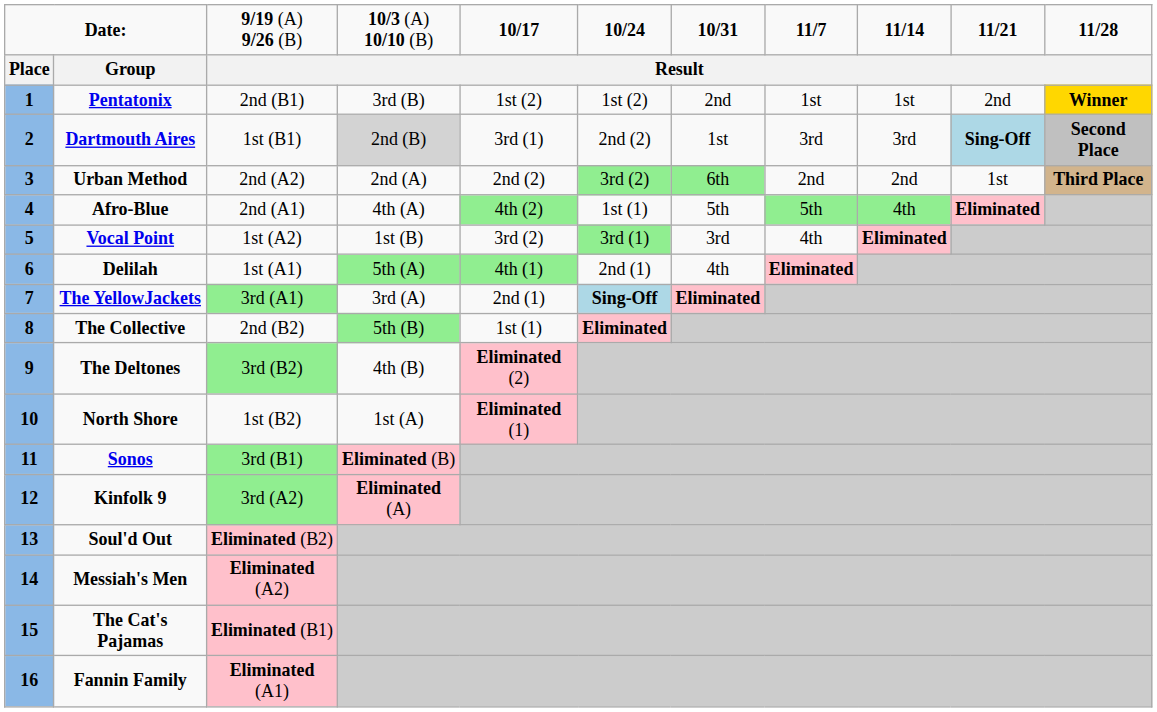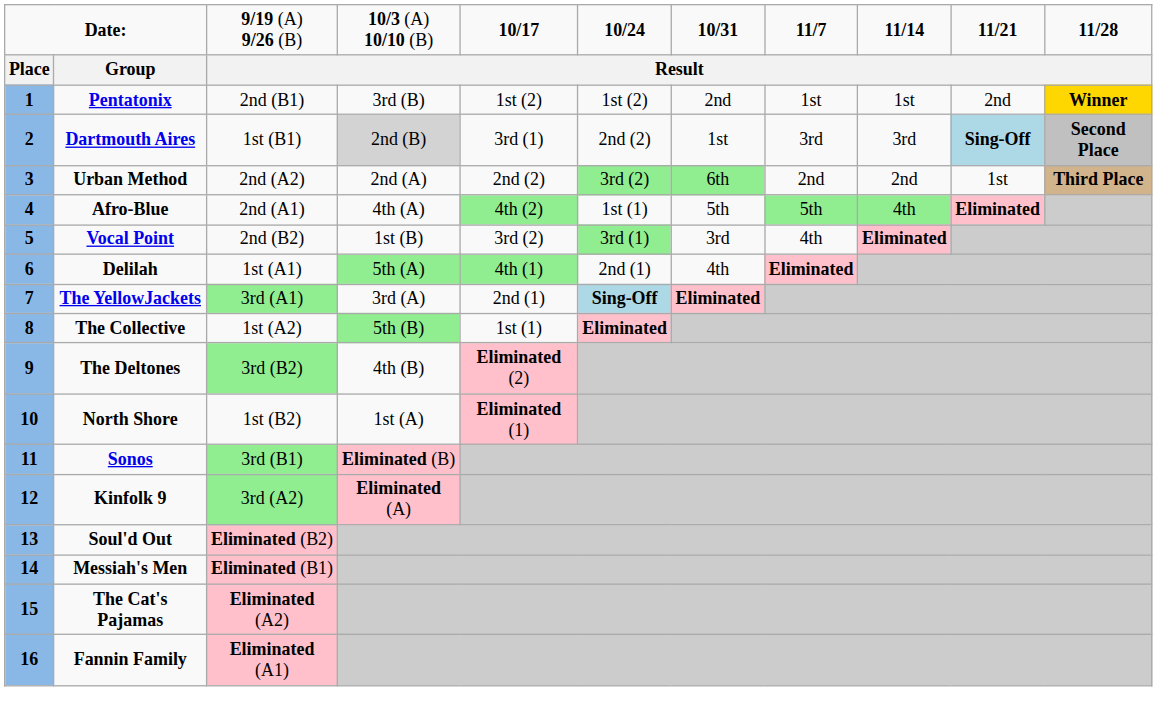 <table class="wikitable" style="text-align:center; font-size:85%">
 <tr style="text-align:center;">
 <td colspan="2"><strong>Date:</strong></td>
 <td><strong>9/19</strong> (A)<br><strong>9/26</strong> (B)</td>
 <td><strong>10/3</strong> (A)<br><strong>10/10</strong> (B)</td>
 <td><strong>10/17</strong></td>
 <td><strong>10/24</strong></td>
 <td><strong>10/31</strong></td>
 <td><strong>11/7</strong></td>
 <td><strong>11/14</strong></td>
 <td><strong>11/21</strong></td>
 <td><strong>11/28</strong></td>
 </tr>
 <tr>
 <th>Place</th>
 <th>Group</th>
 <th colspan="9" style="text-align:center;">Result</th>
 </tr>
 <tr>
 <td style="background:#8ab8e6; text-align:center;"><strong>1</strong></td>
 <td><strong><a href='#'>Pentatonix</a></strong></td>
 <td>2nd (B1)</td>
 <td>3rd (B)</td>
 <td>1st (2)</td>
 <td>1st (2)</td>
 <td>2nd</td>
 <td>1st</td>
 <td>1st</td>
 <td>2nd</td>
 <td style="background:gold"><strong>Winner</strong></td>
 </tr>
 <tr>
 <td style="background:#8ab8e6; text-align:center;"><strong>2</strong></td>
 <td><strong><a href='#'>Dartmouth Aires</a></strong></td>
 <td>1st (B1)</td>
 <td style="background: lightgrey;">2nd (B)</td>
 <td>3rd (1)</td>
 <td>2nd (2)</td>
 <td>1st</td>
 <td>3rd</td>
 <td>3rd</td>
 <td style="background:lightblue"><strong>Sing-Off</strong></td>
 <td style="background:silver"><strong>Second Place</strong></td>
 </tr>
 <tr>
 <td style="background:#8ab8e6; text-align:center;"><strong>3</strong></td>
 <td><strong>Urban Method</strong></td>
 <td>2nd (A2)</td>
 <td>2nd (A)</td>
 <td>2nd (2)</td>
 <td style="background:lightgreen">3rd (2)</td>
 <td style="background:lightgreen">6th</td>
 <td>2nd</td>
 <td>2nd</td>
 <td>1st</td>
 <td style="background:tan"><strong>Third Place</strong></td>
 </tr>
 <tr>
 <td style="background:#8ab8e6; text-align:center;"><strong>4</strong></td>
 <td><strong>Afro-Blue</strong></td>
 <td>2nd (A1)</td>
 <td>4th (A)</td>
 <td style="background:lightgreen;">4th (2)</td>
 <td>1st (1)</td>
 <td>5th</td>
 <td style="background:lightgreen;">5th</td>
 <td style="background:lightgreen;">4th</td>
 <td style="background:pink;"><strong>Eliminated</strong></td>
 <td bgcolor="CCCCCC" colspan="1"></td>
 </tr>
 <tr>
 <td style="text-align:center; background:#8ab8e6;"><strong>5</strong></td>
 <td><strong><a href='#'>Vocal Point</a></strong></td>
-<td>1st (A2)</td>
+<td>2nd (B2)</td>
 <td>1st (B)</td>
 <td>3rd (2)</td>
 <td style="background:lightgreen">3rd (1)</td>
 <td>3rd</td>
 <td>4th</td>
 <td style="background:pink;"><strong>Eliminated</strong></td>
 <td bgcolor="CCCCCC" colspan="2"></td>
 </tr>
 <tr>
 <td style="text-align:center; background:#8ab8e6;"><strong>6</strong></td>
 <td><strong>Delilah</strong></td>
 <td>1st (A1)</td>
 <td style="background:lightgreen; text-align:center;">5th (A)</td>
 <td style="background:lightgreen;">4th (1)</td>
 <td>2nd (1)</td>
 <td>4th</td>
 <td style="background:pink;"><strong>Eliminated</strong></td>
 <td bgcolor="CCCCCC" colspan="3"></td>
 </tr>
 <tr>
 <td style="text-align:center; background:#8ab8e6;"><strong>7</strong></td>
 <td><strong><a href='#'>The YellowJackets</a></strong></td>
 <td style="background:lightgreen;">3rd (A1)</td>
 <td>3rd (A)</td>
 <td>2nd (1)</td>
 <td style="background:lightblue"><strong>Sing-Off</strong></td>
 <td style="background:pink;"><strong>Eliminated</strong></td>
 <td bgcolor="CCCCCC" colspan="4"></td>
 </tr>
 <tr>
 <td style="background:#8ab8e6; text-align:center;"><strong>8</strong></td>
 <td><strong>The Collective</strong></td>
-<td>2nd (B2)</td>
+<td>1st (A2)</td>
 <td style="background:lightgreen;">5th (B)</td>
 <td>1st (1)</td>
 <td style="background:pink;"><strong>Eliminated</strong></td>
 <td bgcolor="CCCCCC" colspan="5"></td>
 </tr>
 <tr>
 <td style="background:#8ab8e6; text-align:center;"><strong>9</strong></td>
 <td><strong>The Deltones</strong></td>
 <td style="background:lightgreen; text-align:center;">3rd (B2)</td>
 <td>4th (B)</td>
 <td style="background:pink;"><strong>Eliminated</strong> (2)</td>
 <td bgcolor="CCCCCC" colspan="6"></td>
 </tr>
 <tr>
 <td style="background:#8ab8e6; text-align:center;"><strong>10</strong></td>
 <td><strong>North Shore</strong></td>
 <td>1st (B2)</td>
 <td>1st (A)</td>
 <td style="background:pink;"><strong>Eliminated</strong> (1)</td>
 <td bgcolor="CCCCCC" colspan="6"></td>
 </tr>
 <tr>
 <td style="text-align:center; background:#8ab8e6;"><strong>11</strong></td>
 <td><strong><a href='#'>Sonos</a></strong></td>
 <td style="background:lightgreen;">3rd (B1)</td>
 <td style="background:pink;"><strong>Eliminated</strong> (B)</td>
 <td bgcolor="CCCCCC" colspan="7"></td>
 </tr>
 <tr>
 <td style="background:#8ab8e6; text-align:center;"><strong>12</strong></td>
 <td><strong>Kinfolk 9</strong></td>
 <td style="background:lightgreen; text-align:center;">3rd (A2)</td>
 <td style="background:pink;"><strong>Eliminated</strong> (A)</td>
 <td bgcolor="CCCCCC" colspan="7"></td>
 </tr>
 <tr>
 <td style="text-align:center; background:#8ab8e6;"><strong>13</strong></td>
 <td><strong>Soul'd Out</strong></td>
 <td style="background:pink;"><strong>Eliminated</strong> (B2)</td>
 <td bgcolor="CCCCCC" colspan="8"></td>
 </tr>
 <tr>
 <td style="background:#8ab8e6; text-align:center;"><strong>14</strong></td>
 <td><strong>Messiah's Men</strong></td>
-<td style="background:pink;"><strong>Eliminated</strong> (A2)</td>
+<td style="background:pink;"><strong>Eliminated</strong> (B1)</td>
 <td bgcolor="CCCCCC" colspan="8"></td>
 </tr>
 <tr>
 <td style="text-align:center; background:#8ab8e6;"><strong>15</strong></td>
 <td><strong>The Cat's Pajamas</strong></td>
-<td style="background:pink;"><strong>Eliminated</strong> (B1)</td>
+<td style="background:pink;"><strong>Eliminated</strong> (A2)</td>
 <td bgcolor="CCCCCC" colspan="8"></td>
 </tr>
 <tr>
 <td style="text-align:center; background:#8ab8e6;"><strong>16</strong></td>
 <td><strong>Fannin Family</strong></td>
 <td style="background:pink;"><strong>Eliminated</strong> (A1)</td>
 <td bgcolor="CCCCCC" colspan="8"></td>
 </tr>
 </table>
